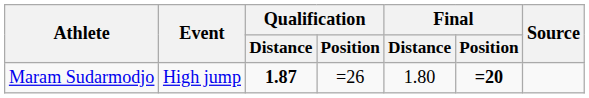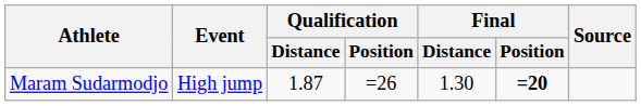 <table class=wikitable style="font-size:90%">
 <tr>
 <th rowspan="2">Athlete</th>
 <th rowspan="2">Event</th>
 <th colspan="2">Qualification</th>
 <th colspan="2">Final</th>
 <th rowspan="2">Source</th>
 </tr>
 <tr style="font-size:95%">
 <th>Distance</th>
 <th>Position</th>
 <th>Distance</th>
 <th>Position</th>
 </tr>
 <tr align=center>
 <td align=left><a href='#'>Maram Sudarmodjo </a></td>
 <td align=left><a href='#'>High jump</a></td>
-<td><strong>1.87</strong></td>
+<td>1.87</td>
 <td>=26</td>
-<td>1.80</td>
+<td>1.30</td>
 <td><strong>=20</strong></td>
 <td></td>
 </tr>
 </table>
